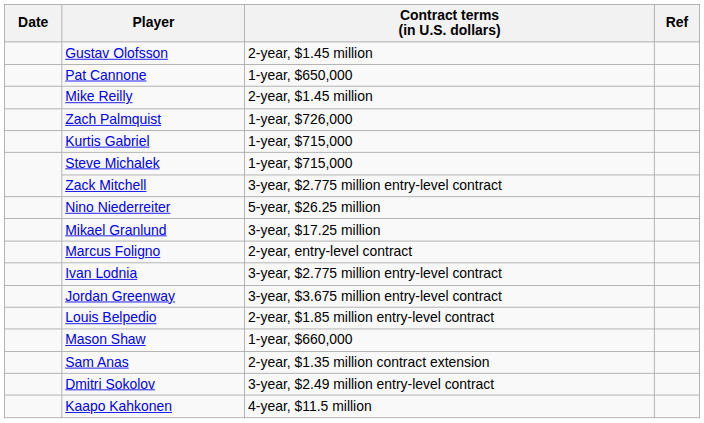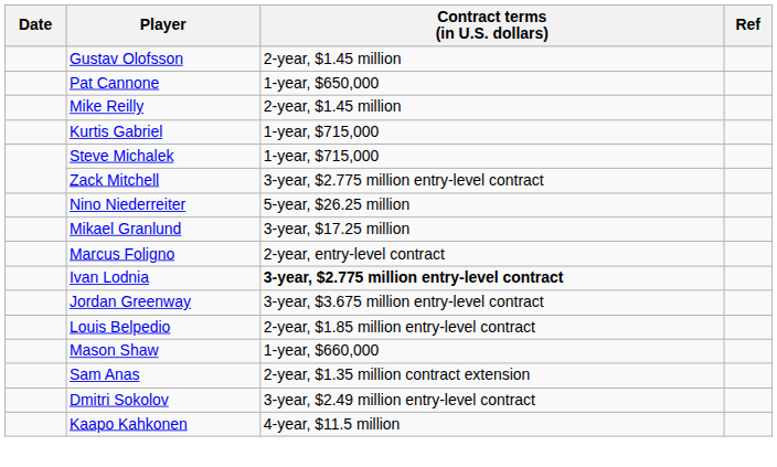 <table class="wikitable" style="border-collapse: collapse; width: 50em; padding: 3;">
 <tr bgcolor="#dddddd">
 <th>Date</th>
 <th>Player</th>
 <th>Contract terms<br>(in U.S. dollars)</th>
 <th>Ref</th>
 </tr>
 <tr>
 <td></td>
 <td><a href='#'>Gustav Olofsson</a></td>
 <td>2-year, $1.45 million</td>
 <td></td>
 </tr>
 <tr>
 <td></td>
 <td><a href='#'>Pat Cannone</a></td>
 <td>1-year, $650,000</td>
 <td></td>
 </tr>
 <tr>
 <td></td>
 <td><a href='#'>Mike Reilly</a></td>
 <td>2-year, $1.45 million</td>
-<td></td>
-</tr>
-<tr>
-<td></td>
-<td><a href='#'>Zach Palmquist</a></td>
-<td>1-year, $726,000</td>
 <td></td>
 </tr>
 <tr>
 <td></td>
 <td><a href='#'>Kurtis Gabriel</a></td>
 <td>1-year, $715,000</td>
 <td></td>
 </tr>
 <tr>
 <td rowspan=2></td>
 <td><a href='#'>Steve Michalek</a></td>
 <td>1-year, $715,000</td>
 <td></td>
 </tr>
 <tr>
 <td><a href='#'>Zack Mitchell</a></td>
 <td>3-year, $2.775 million entry-level contract</td>
 <td></td>
 </tr>
 <tr>
 <td></td>
 <td><a href='#'>Nino Niederreiter</a></td>
 <td>5-year, $26.25 million</td>
 <td></td>
 </tr>
 <tr>
 <td></td>
 <td><a href='#'>Mikael Granlund</a></td>
 <td>3-year, $17.25 million</td>
 <td></td>
 </tr>
 <tr>
 <td></td>
 <td><a href='#'>Marcus Foligno</a></td>
 <td>2-year, entry-level contract</td>
 <td></td>
 </tr>
 <tr>
 <td></td>
 <td><a href='#'>Ivan Lodnia</a></td>
-<td>3-year, $2.775 million entry-level contract</td>
+<td><strong>3-year, $2.775 million entry-level contract</strong></td>
 <td></td>
 </tr>
 <tr>
 <td></td>
 <td><a href='#'>Jordan Greenway</a></td>
 <td>3-year, $3.675 million entry-level contract</td>
 <td></td>
 </tr>
 <tr>
 <td></td>
 <td><a href='#'>Louis Belpedio</a></td>
 <td>2-year, $1.85 million entry-level contract</td>
 <td></td>
 </tr>
 <tr>
 <td></td>
 <td><a href='#'>Mason Shaw</a></td>
 <td>1-year, $660,000</td>
 <td></td>
 </tr>
 <tr>
 <td></td>
 <td><a href='#'>Sam Anas</a></td>
 <td>2-year, $1.35 million contract extension</td>
 <td></td>
 </tr>
 <tr>
 <td></td>
 <td><a href='#'>Dmitri Sokolov</a></td>
 <td>3-year, $2.49 million entry-level contract</td>
 <td></td>
 </tr>
 <tr>
 <td></td>
 <td><a href='#'>Kaapo Kahkonen</a></td>
 <td>4-year, $11.5 million</td>
 <td></td>
 </tr>
 </table>
